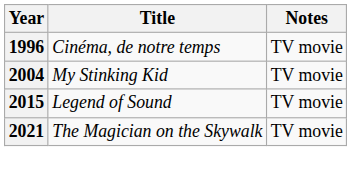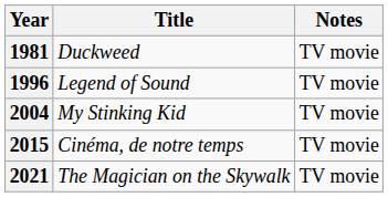 <table class="wikitable plainrowheaders">
 <tr>
 <th scope="col">Year</th>
 <th scope="col">Title</th>
 <th scope="col">Notes</th>
 </tr>
 <tr>
+<th scope="row">1981</th>
+<td><em>Duckweed</em></td>
+<td>TV movie</td>
+</tr>
+<tr>
 <th scope="row">1996</th>
-<td><em>Cinéma, de notre temps</em></td>
+<td><em>Legend of Sound</em></td>
 <td>TV movie</td>
 </tr>
 <tr>
 <th scope="row">2004</th>
 <td><em>My Stinking Kid</em></td>
 <td>TV movie</td>
 </tr>
 <tr>
 <th scope="row">2015</th>
-<td><em>Legend of Sound</em></td>
+<td><em>Cinéma, de notre temps</em></td>
 <td>TV movie</td>
 </tr>
 <tr>
 <th scope="row">2021</th>
 <td><em>The Magician on the Skywalk</em></td>
 <td>TV movie</td>
 </tr>
 </table>
